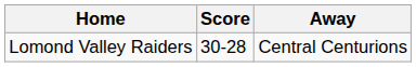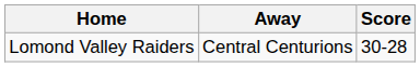 <table class="wikitable">
 <tr>
 <th>Home</th>
+<th>Away</th>
 <th>Score</th>
-<th>Away</th>
 </tr>
 <tr>
 <td>Lomond Valley Raiders</td>
+<td>Central Centurions</td>
 <td>30-28</td>
-<td>Central Centurions</td>
 </tr>
 </table>
